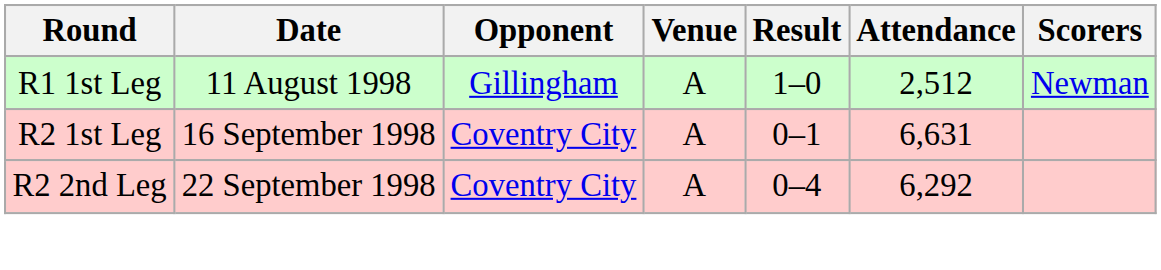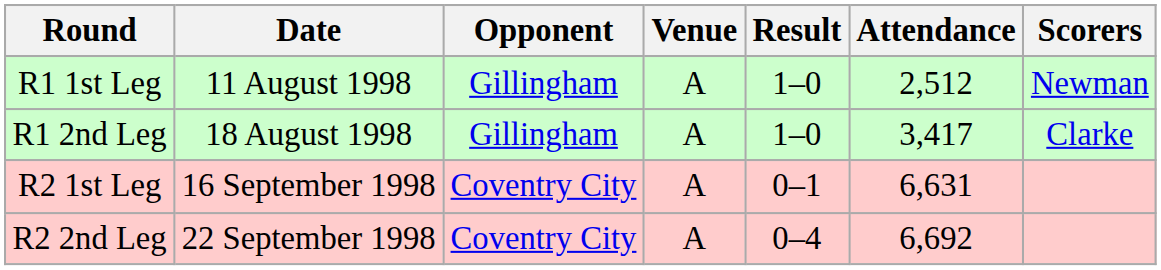 <table class= "wikitable " style="font-size:100%; text-align:center">
 <tr>
 <th>Round</th>
 <th>Date</th>
 <th>Opponent</th>
 <th>Venue</th>
 <th>Result</th>
 <th>Attendance</th>
 <th>Scorers</th>
 </tr>
 <tr style="background: #CCFFCC;">
 <td>R1 1st Leg</td>
 <td>11 August 1998</td>
 <td><a href='#'>Gillingham</a></td>
 <td>A</td>
 <td>1–0</td>
 <td>2,512</td>
 <td><a href='#'>Newman</a></td>
 </tr>
+<tr style="background: #CCFFCC;">
+<td>R1 2nd Leg</td>
+<td>18 August 1998</td>
+<td><a href='#'>Gillingham</a></td>
+<td>A</td>
+<td>1–0</td>
+<td>3,417</td>
+<td><a href='#'>Clarke</a></td>
+</tr>
 <tr style="background: #FFCCCC;">
 <td>R2 1st Leg</td>
 <td>16 September 1998</td>
 <td><a href='#'>Coventry City</a></td>
 <td>A</td>
 <td>0–1</td>
 <td>6,631</td>
 <td></td>
 </tr>
 <tr style="background: #FFCCCC;">
 <td>R2 2nd Leg</td>
 <td>22 September 1998</td>
 <td><a href='#'>Coventry City</a></td>
 <td>A</td>
 <td>0–4</td>
-<td>6,292</td>
+<td>6,692</td>
 <td></td>
 </tr>
 </table>
